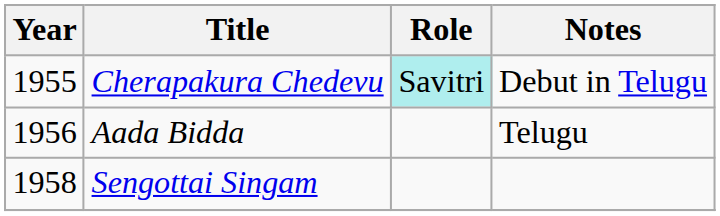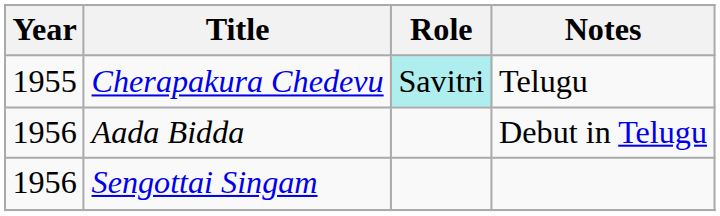 <table class="wikitable sortable">
 <tr>
 <th scope="col">Year</th>
 <th scope="col">Title</th>
 <th scope="col">Role</th>
 <th class="unsortable" scope="col">Notes</th>
 </tr>
 <tr>
 <td>1955</td>
 <td><em><a href='#'>Cherapakura Chedevu</a></em></td>
 <td style="background: paleturquoise;">Savitri</td>
-<td>Debut in <a href='#'>Telugu</a></td>
+<td>Telugu</td>
 </tr>
 <tr>
 <td>1956</td>
 <td><em>Aada Bidda</em></td>
 <td></td>
-<td>Telugu</td>
+<td>Debut in <a href='#'>Telugu</a></td>
 </tr>
 <tr>
-<td>1958</td>
+<td>1956</td>
 <td><em><a href='#'>Sengottai Singam</a></em></td>
 <td></td>
 <td></td>
 </tr>
 <tr>
 </tr>
 </table>
